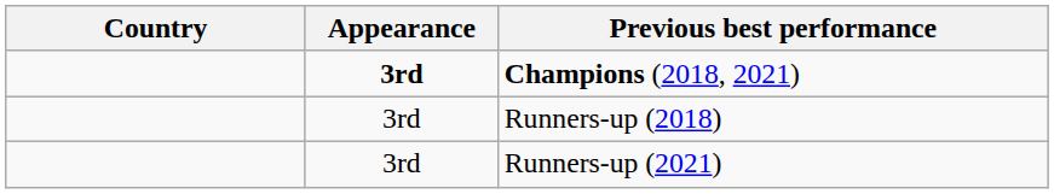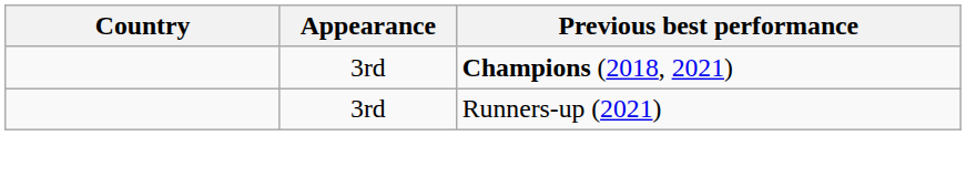 <table class="wikitable sortable" style="text-align:left;">
 <tr>
 <th style="width:160px;">Country</th>
 <th style="width:100px;">Appearance</th>
 <th style="width:300px;">Previous best performance</th>
 </tr>
 <tr>
 <td></td>
-<td align=center><strong>3rd</strong></td>
+<td align=center>3rd</td>
 <td><strong>Champions</strong> (<a href='#'>2018</a>, <a href='#'>2021</a>)</td>
-</tr>
-<tr>
-<td></td>
-<td align=center>3rd</td>
-<td>Runners-up (<a href='#'>2018</a>)</td>
 </tr>
 <tr>
 <td></td>
 <td align=center>3rd</td>
 <td>Runners-up (<a href='#'>2021</a>)</td>
 </tr>
 </table>
